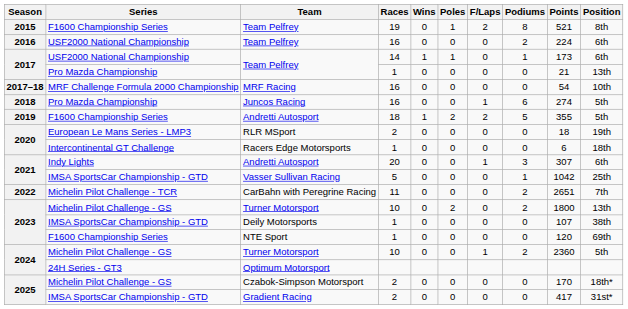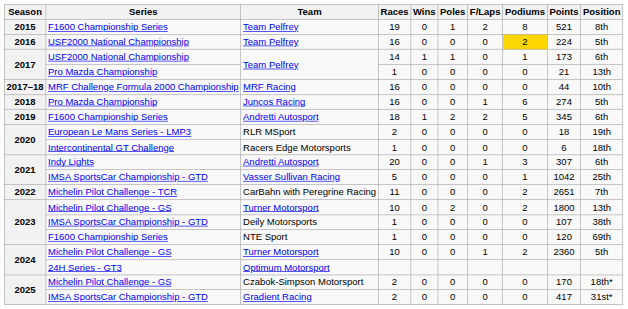 <table class="wikitable" style="font-size: 90%; text-align:center">
 <tr>
 <th>Season</th>
 <th>Series</th>
 <th>Team</th>
 <th>Races</th>
 <th>Wins</th>
 <th>Poles</th>
 <th>F/Laps</th>
 <th>Podiums</th>
 <th>Points</th>
 <th>Position</th>
 </tr>
 <tr>
 <th>2015</th>
 <td align=left><a href='#'>F1600 Championship Series</a></td>
 <td align=left><a href='#'>Team Pelfrey</a></td>
 <td>19</td>
 <td>0</td>
 <td>1</td>
 <td>2</td>
 <td>8</td>
 <td>521</td>
 <td>8th</td>
 </tr>
 <tr>
 <th>2016</th>
 <td align=left><a href='#'>USF2000 National Championship</a></td>
 <td align=left><a href='#'>Team Pelfrey</a></td>
 <td>16</td>
 <td>0</td>
 <td>0</td>
 <td>0</td>
-<td>2</td>
+<td style="background: gold;">2</td>
 <td>224</td>
-<td>6th</td>
+<td>5th</td>
 </tr>
 <tr>
 <th rowspan=2>2017</th>
 <td align=left><a href='#'>USF2000 National Championship</a></td>
 <td align=left rowspan=2><a href='#'>Team Pelfrey</a></td>
 <td>14</td>
 <td>1</td>
 <td>1</td>
 <td>0</td>
 <td>1</td>
 <td>173</td>
 <td>6th</td>
 </tr>
 <tr>
 <td align=left><a href='#'>Pro Mazda Championship</a></td>
 <td>1</td>
 <td>0</td>
 <td>0</td>
 <td>0</td>
 <td>0</td>
 <td>21</td>
 <td>13th</td>
 </tr>
 <tr>
 <th>2017–18</th>
 <td align=left><a href='#'>MRF Challenge Formula 2000 Championship</a></td>
 <td align=left><a href='#'>MRF Racing</a></td>
 <td>16</td>
 <td>0</td>
 <td>0</td>
 <td>0</td>
 <td>0</td>
-<td>54</td>
+<td>44</td>
 <td>10th</td>
 </tr>
 <tr>
 <th>2018</th>
 <td align=left><a href='#'>Pro Mazda Championship</a></td>
 <td align=left><a href='#'>Juncos Racing</a></td>
 <td>16</td>
 <td>0</td>
 <td>0</td>
 <td>1</td>
 <td>6</td>
 <td>274</td>
 <td>5th</td>
 </tr>
 <tr>
 <th>2019</th>
 <td align=left><a href='#'>F1600 Championship Series</a></td>
 <td align=left><a href='#'>Andretti Autosport</a></td>
 <td>18</td>
 <td>1</td>
 <td>2</td>
 <td>2</td>
 <td>5</td>
-<td>355</td>
-<td>5th</td>
+<td>345</td>
+<td>6th</td>
 </tr>
 <tr>
 <th rowspan=2>2020</th>
 <td align=left><a href='#'>European Le Mans Series - LMP3</a></td>
 <td align=left>RLR MSport</td>
 <td>2</td>
 <td>0</td>
 <td>0</td>
 <td>0</td>
 <td>0</td>
 <td>18</td>
 <td>19th</td>
 </tr>
 <tr>
 <td align=left><a href='#'>Intercontinental GT Challenge</a></td>
 <td align=left>Racers Edge Motorsports</td>
 <td>1</td>
 <td>0</td>
 <td>0</td>
 <td>0</td>
 <td>0</td>
 <td>6</td>
 <td>18th</td>
 </tr>
 <tr>
 <th rowspan=2>2021</th>
 <td align=left><a href='#'>Indy Lights</a></td>
 <td align=left><a href='#'>Andretti Autosport</a></td>
 <td>20</td>
 <td>0</td>
 <td>0</td>
 <td>1</td>
 <td>3</td>
 <td>307</td>
 <td>6th</td>
 </tr>
 <tr>
 <td align=left><a href='#'>IMSA SportsCar Championship - GTD</a></td>
 <td align=left><a href='#'>Vasser Sullivan Racing</a></td>
 <td>5</td>
 <td>0</td>
 <td>0</td>
 <td>0</td>
 <td>1</td>
 <td>1042</td>
 <td>25th</td>
 </tr>
 <tr>
 <th>2022</th>
 <td align=left><a href='#'>Michelin Pilot Challenge - TCR</a></td>
 <td align=left>CarBahn with Peregrine Racing</td>
 <td>11</td>
 <td>0</td>
 <td>0</td>
 <td>0</td>
 <td>2</td>
 <td>2651</td>
 <td>7th</td>
 </tr>
 <tr>
 <th rowspan="3">2023</th>
 <td align=left><a href='#'>Michelin Pilot Challenge - GS</a></td>
 <td align=left><a href='#'>Turner Motorsport</a></td>
 <td>10</td>
 <td>0</td>
 <td>2</td>
 <td>0</td>
 <td>2</td>
 <td>1800</td>
 <td>13th</td>
 </tr>
 <tr>
 <td align=left><a href='#'>IMSA SportsCar Championship - GTD</a></td>
 <td align=left>Deily Motorsports</td>
 <td>1</td>
 <td>0</td>
 <td>0</td>
 <td>0</td>
 <td>0</td>
 <td>107</td>
 <td>38th</td>
 </tr>
 <tr>
 <td align=left><a href='#'>F1600 Championship Series</a></td>
 <td align=left>NTE Sport</td>
 <td>1</td>
 <td>0</td>
 <td>0</td>
 <td>0</td>
 <td>0</td>
 <td>120</td>
 <td>69th</td>
 </tr>
 <tr>
 <th rowspan="2">2024</th>
 <td align=left><a href='#'>Michelin Pilot Challenge - GS</a></td>
 <td align=left><a href='#'>Turner Motorsport</a></td>
 <td>10</td>
 <td>0</td>
 <td>0</td>
 <td>1</td>
 <td>2</td>
 <td>2360</td>
 <td>5th</td>
 </tr>
 <tr>
 <td align=left><a href='#'>24H Series - GT3</a></td>
 <td align=left><a href='#'>Optimum Motorsport</a></td>
 <td></td>
 <td></td>
 <td></td>
 <td></td>
 <td></td>
 <td></td>
 <td></td>
 </tr>
 <tr>
 <th rowspan="2">2025</th>
 <td align=left><a href='#'>Michelin Pilot Challenge - GS</a></td>
 <td align=left>Czabok-Simpson Motorsport</td>
 <td>2</td>
 <td>0</td>
 <td>0</td>
 <td>0</td>
 <td>0</td>
 <td>170</td>
 <td>18th*</td>
 </tr>
 <tr>
 <td align=left><a href='#'>IMSA SportsCar Championship - GTD</a></td>
 <td align=left><a href='#'>Gradient Racing</a></td>
 <td>2</td>
 <td>0</td>
 <td>0</td>
 <td>0</td>
 <td>0</td>
 <td>417</td>
 <td>31st*</td>
 </tr>
 </table>
